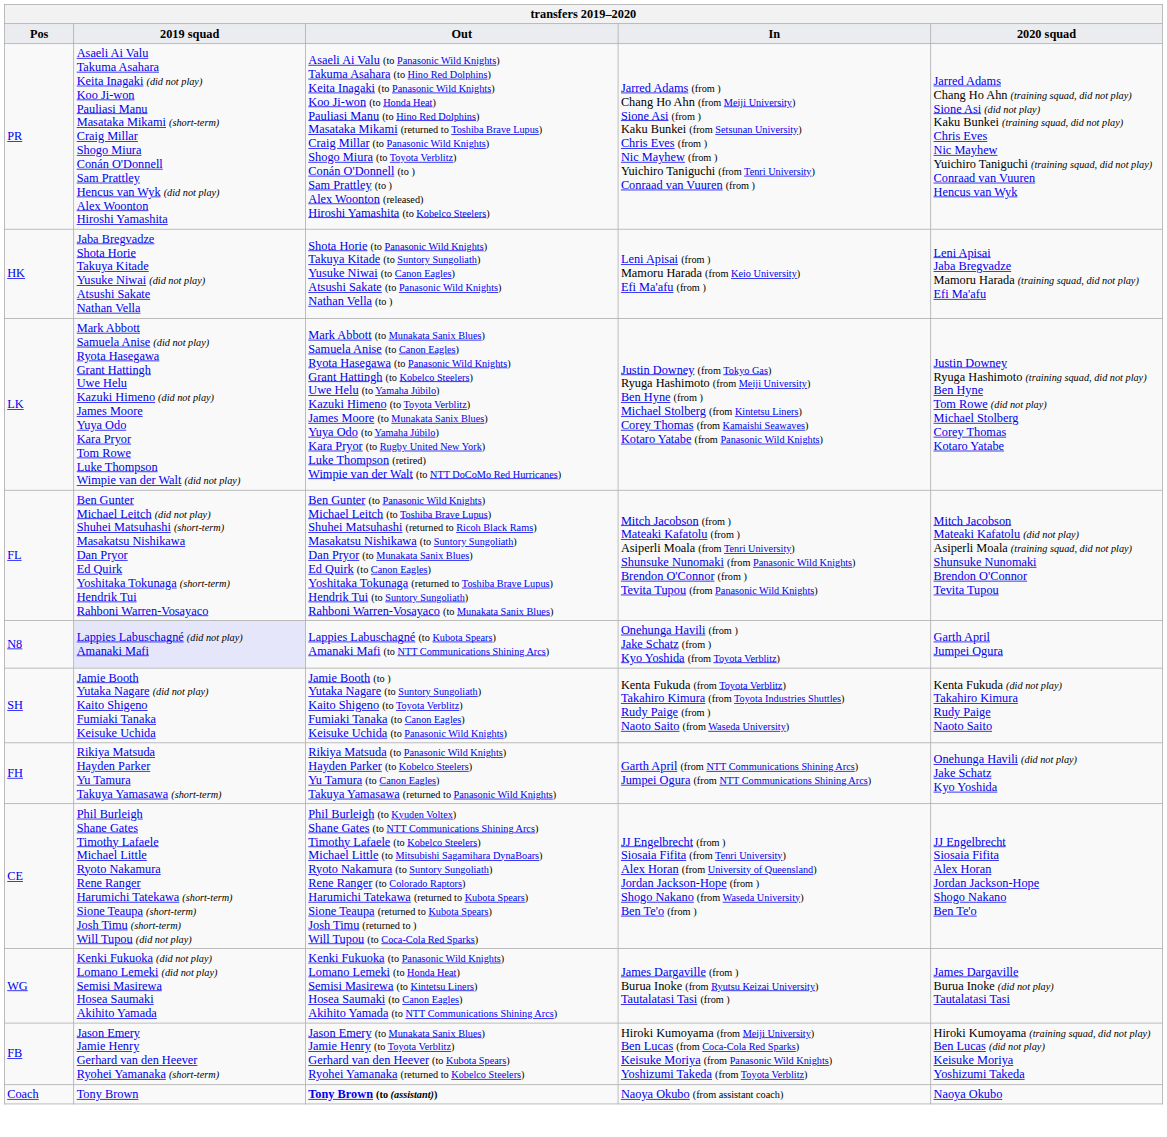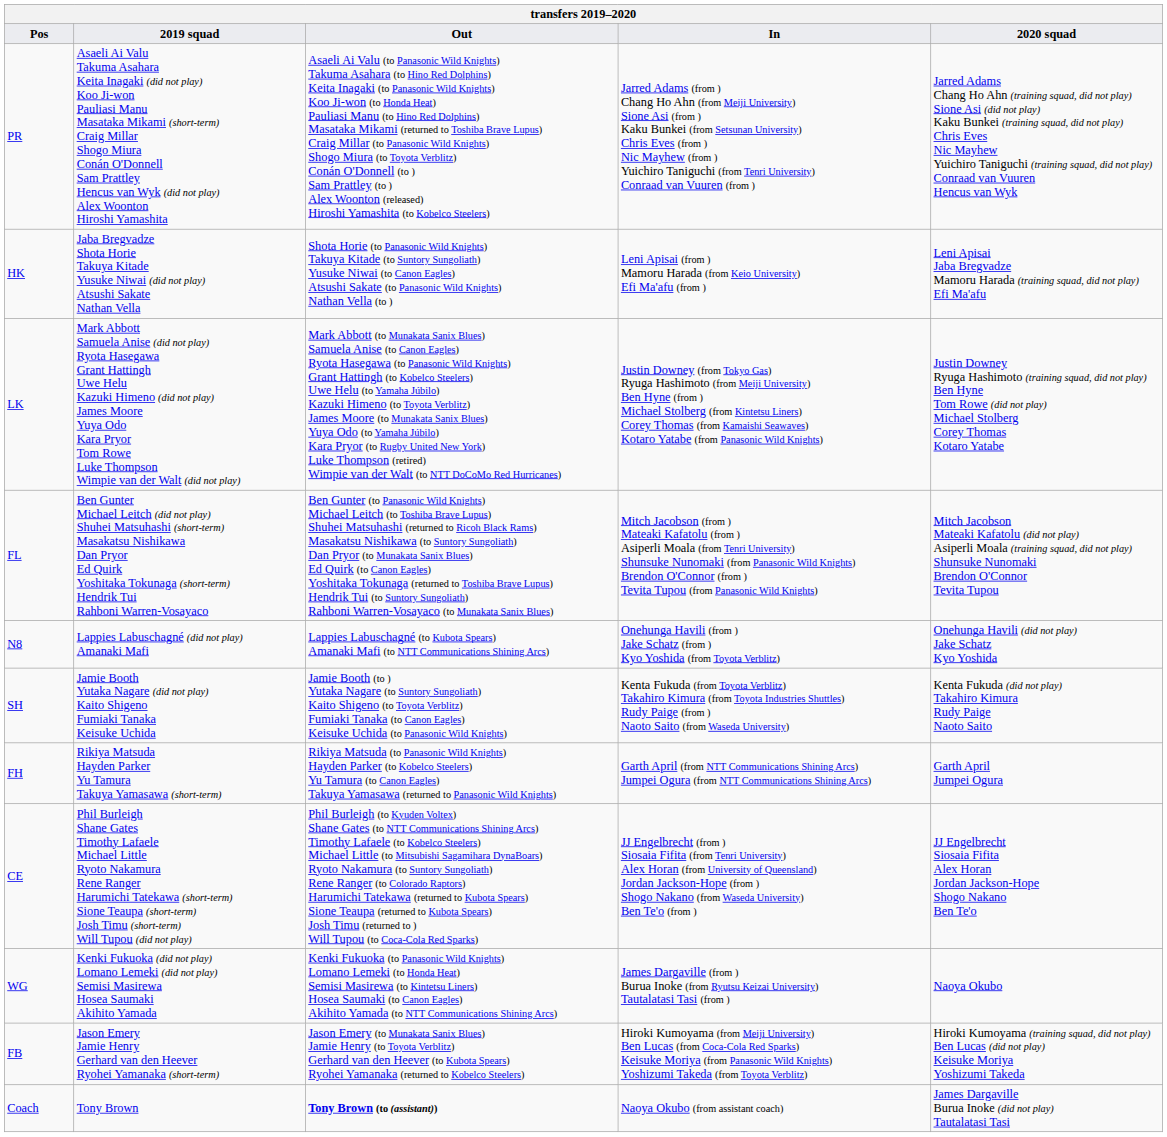 <table class="wikitable" style="text-align: left; width:95%">
 <tr>
 <th colspan="100%"> transfers 2019–2020</th>
 </tr>
 <tr>
 <th style="background:#ebecf0; width:6%;">Pos</th>
 <th style="background:#ebecf0; width:20%;">2019 squad</th>
 <th style="background:#ebecf0; width:27%;">Out</th>
 <th style="background:#ebecf0; width:27%;">In</th>
 <th style="background:#ebecf0; width:20%;">2020 squad</th>
 </tr>
 <tr>
 <td><a href='#'>PR</a></td>
 <td> <a href='#'>Asaeli Ai Valu</a> <br> <a href='#'>Takuma Asahara</a> <br> <a href='#'>Keita Inagaki</a> <small><em>(did not play)</em></small> <br> <a href='#'>Koo Ji-won</a> <br> <a href='#'>Pauliasi Manu</a> <br> <a href='#'>Masataka Mikami</a> <small><em>(short-term)</em></small> <br> <a href='#'>Craig Millar</a> <br> <a href='#'>Shogo Miura</a> <br> <a href='#'>Conán O'Donnell</a> <br> <a href='#'>Sam Prattley</a> <br> <a href='#'>Hencus van Wyk</a> <small><em>(did not play)</em></small> <br> <a href='#'>Alex Woonton</a> <br> <a href='#'>Hiroshi Yamashita</a></td>
 <td>  <a href='#'>Asaeli Ai Valu</a> <small>(to <a href='#'>Panasonic Wild Knights</a>)</small> <br>  <a href='#'>Takuma Asahara</a> <small>(to <a href='#'>Hino Red Dolphins</a>)</small> <br>  <a href='#'>Keita Inagaki</a> <small>(to <a href='#'>Panasonic Wild Knights</a>)</small> <br>  <a href='#'>Koo Ji-won</a> <small>(to <a href='#'>Honda Heat</a>)</small> <br>  <a href='#'>Pauliasi Manu</a> <small>(to <a href='#'>Hino Red Dolphins</a>)</small> <br>  <a href='#'>Masataka Mikami</a> <small>(returned to <a href='#'>Toshiba Brave Lupus</a>)</small> <br>  <a href='#'>Craig Millar</a> <small>(to <a href='#'>Panasonic Wild Knights</a>)</small> <br>  <a href='#'>Shogo Miura</a> <small>(to <a href='#'>Toyota Verblitz</a>)</small> <br>  <a href='#'>Conán O'Donnell</a> <small>(to )</small> <br>  <a href='#'>Sam Prattley</a> <small>(to )</small> <br>  <a href='#'>Alex Woonton</a> <small>(released)</small> <br>  <a href='#'>Hiroshi Yamashita</a> <small>(to <a href='#'>Kobelco Steelers</a>)</small></td>
 <td>  <a href='#'>Jarred Adams</a> <small>(from )</small> <br>  Chang Ho Ahn <small>(from <a href='#'>Meiji University</a>)</small> <br>  <a href='#'>Sione Asi</a> <small>(from )</small> <br>  Kaku Bunkei <small>(from <a href='#'>Setsunan University</a>)</small> <br>  <a href='#'>Chris Eves</a> <small>(from )</small> <br>  <a href='#'>Nic Mayhew</a> <small>(from )</small> <br>  Yuichiro Taniguchi <small>(from <a href='#'>Tenri University</a>)</small> <br>  <a href='#'>Conraad van Vuuren</a> <small>(from )</small></td>
 <td> <a href='#'>Jarred Adams</a> <br> Chang Ho Ahn <small><em>(training squad, did not play)</em></small> <br> <a href='#'>Sione Asi</a> <small><em>(did not play)</em></small> <br> Kaku Bunkei <small><em>(training squad, did not play)</em></small> <br> <a href='#'>Chris Eves</a> <br> <a href='#'>Nic Mayhew</a> <br> Yuichiro Taniguchi <small><em>(training squad, did not play)</em></small> <br> <a href='#'>Conraad van Vuuren</a> <br> <a href='#'>Hencus van Wyk</a></td>
 </tr>
 <tr>
 <td><a href='#'>HK</a></td>
 <td> <a href='#'>Jaba Bregvadze</a> <br> <a href='#'>Shota Horie</a> <br> <a href='#'>Takuya Kitade</a> <br> <a href='#'>Yusuke Niwai</a> <small><em>(did not play)</em></small> <br> <a href='#'>Atsushi Sakate</a> <br> <a href='#'>Nathan Vella</a></td>
 <td>  <a href='#'>Shota Horie</a> <small>(to <a href='#'>Panasonic Wild Knights</a>)</small> <br>  <a href='#'>Takuya Kitade</a> <small>(to <a href='#'>Suntory Sungoliath</a>)</small> <br>  <a href='#'>Yusuke Niwai</a> <small>(to <a href='#'>Canon Eagles</a>)</small> <br>  <a href='#'>Atsushi Sakate</a> <small>(to <a href='#'>Panasonic Wild Knights</a>)</small> <br>  <a href='#'>Nathan Vella</a> <small>(to )</small></td>
 <td>  <a href='#'>Leni Apisai</a> <small>(from )</small> <br>  Mamoru Harada <small>(from <a href='#'>Keio University</a>)</small> <br>  <a href='#'>Efi Ma'afu</a> <small>(from )</small></td>
 <td> <a href='#'>Leni Apisai</a> <br> <a href='#'>Jaba Bregvadze</a> <br> Mamoru Harada <small><em>(training squad, did not play)</em></small> <br> <a href='#'>Efi Ma'afu</a></td>
 </tr>
 <tr>
 <td><a href='#'>LK</a></td>
 <td> <a href='#'>Mark Abbott</a> <br> <a href='#'>Samuela Anise</a> <small><em>(did not play)</em></small> <br> <a href='#'>Ryota Hasegawa</a> <br> <a href='#'>Grant Hattingh</a> <br> <a href='#'>Uwe Helu</a> <br> <a href='#'>Kazuki Himeno</a> <small><em>(did not play)</em></small> <br> <a href='#'>James Moore</a> <br> <a href='#'>Yuya Odo</a> <br> <a href='#'>Kara Pryor</a> <br> <a href='#'>Tom Rowe</a> <br> <a href='#'>Luke Thompson</a> <br> <a href='#'>Wimpie van der Walt</a> <small><em>(did not play)</em></small></td>
 <td>  <a href='#'>Mark Abbott</a> <small>(to <a href='#'>Munakata Sanix Blues</a>)</small> <br>  <a href='#'>Samuela Anise</a> <small>(to <a href='#'>Canon Eagles</a>)</small> <br>  <a href='#'>Ryota Hasegawa</a> <small>(to <a href='#'>Panasonic Wild Knights</a>)</small> <br>  <a href='#'>Grant Hattingh</a> <small>(to <a href='#'>Kobelco Steelers</a>)</small> <br>  <a href='#'>Uwe Helu</a> <small>(to <a href='#'>Yamaha Júbilo</a>)</small> <br>  <a href='#'>Kazuki Himeno</a> <small>(to <a href='#'>Toyota Verblitz</a>)</small> <br>  <a href='#'>James Moore</a> <small>(to <a href='#'>Munakata Sanix Blues</a>)</small> <br>  <a href='#'>Yuya Odo</a> <small>(to <a href='#'>Yamaha Júbilo</a>)</small> <br>  <a href='#'>Kara Pryor</a> <small>(to  <a href='#'>Rugby United New York</a>)</small> <br>  <a href='#'>Luke Thompson</a> <small>(retired)</small> <br>  <a href='#'>Wimpie van der Walt</a> <small>(to <a href='#'>NTT DoCoMo Red Hurricanes</a>)</small></td>
 <td>  <a href='#'>Justin Downey</a> <small>(from <a href='#'>Tokyo Gas</a>)</small> <br>  Ryuga Hashimoto <small>(from <a href='#'>Meiji University</a>)</small> <br>  <a href='#'>Ben Hyne</a> <small>(from )</small> <br>  <a href='#'>Michael Stolberg</a> <small>(from <a href='#'>Kintetsu Liners</a>)</small> <br>  <a href='#'>Corey Thomas</a> <small>(from <a href='#'>Kamaishi Seawaves</a>)</small> <br>  <a href='#'>Kotaro Yatabe</a> <small>(from <a href='#'>Panasonic Wild Knights</a>)</small></td>
 <td> <a href='#'>Justin Downey</a> <br> Ryuga Hashimoto <small><em>(training squad, did not play)</em></small> <br> <a href='#'>Ben Hyne</a> <br> <a href='#'>Tom Rowe</a> <small><em>(did not play)</em></small> <br> <a href='#'>Michael Stolberg</a> <br> <a href='#'>Corey Thomas</a> <br> <a href='#'>Kotaro Yatabe</a></td>
 </tr>
 <tr>
 <td><a href='#'>FL</a></td>
 <td> <a href='#'>Ben Gunter</a> <br> <a href='#'>Michael Leitch</a> <small><em>(did not play)</em></small> <br> <a href='#'>Shuhei Matsuhashi</a> <small><em>(short-term)</em></small> <br> <a href='#'>Masakatsu Nishikawa</a> <br> <a href='#'>Dan Pryor</a> <br> <a href='#'>Ed Quirk</a> <br> <a href='#'>Yoshitaka Tokunaga</a> <small><em>(short-term)</em></small> <br> <a href='#'>Hendrik Tui</a> <br> <a href='#'>Rahboni Warren-Vosayaco</a></td>
 <td>  <a href='#'>Ben Gunter</a> <small>(to <a href='#'>Panasonic Wild Knights</a>)</small> <br>  <a href='#'>Michael Leitch</a> <small>(to <a href='#'>Toshiba Brave Lupus</a>)</small> <br>  <a href='#'>Shuhei Matsuhashi</a> <small>(returned to <a href='#'>Ricoh Black Rams</a>)</small> <br>  <a href='#'>Masakatsu Nishikawa</a> <small>(to <a href='#'>Suntory Sungoliath</a>)</small> <br>  <a href='#'>Dan Pryor</a> <small>(to <a href='#'>Munakata Sanix Blues</a>)</small> <br>  <a href='#'>Ed Quirk</a> <small>(to <a href='#'>Canon Eagles</a>)</small> <br>  <a href='#'>Yoshitaka Tokunaga</a> <small>(returned to <a href='#'>Toshiba Brave Lupus</a>)</small> <br>  <a href='#'>Hendrik Tui</a> <small>(to <a href='#'>Suntory Sungoliath</a>)</small> <br>  <a href='#'>Rahboni Warren-Vosayaco</a> <small>(to <a href='#'>Munakata Sanix Blues</a>)</small></td>
 <td>  <a href='#'>Mitch Jacobson</a> <small>(from )</small> <br>  <a href='#'>Mateaki Kafatolu</a> <small>(from )</small> <br>  Asiperli Moala <small>(from <a href='#'>Tenri University</a>)</small> <br>  <a href='#'>Shunsuke Nunomaki</a> <small>(from <a href='#'>Panasonic Wild Knights</a>)</small> <br>  <a href='#'>Brendon O'Connor</a> <small>(from )</small> <br>  <a href='#'>Tevita Tupou</a> <small>(from <a href='#'>Panasonic Wild Knights</a>)</small></td>
 <td> <a href='#'>Mitch Jacobson</a> <br> <a href='#'>Mateaki Kafatolu</a> <small><em>(did not play)</em></small> <br> Asiperli Moala <small><em>(training squad, did not play)</em></small> <br> <a href='#'>Shunsuke Nunomaki</a> <br> <a href='#'>Brendon O'Connor</a> <br> <a href='#'>Tevita Tupou</a></td>
 </tr>
 <tr>
 <td><a href='#'>N8</a></td>
-<td style="background: lavender;"> <a href='#'>Lappies Labuschagné</a> <small><em>(did not play)</em></small> <br> <a href='#'>Amanaki Mafi</a></td>
+<td> <a href='#'>Lappies Labuschagné</a> <small><em>(did not play)</em></small> <br> <a href='#'>Amanaki Mafi</a></td>
 <td>  <a href='#'>Lappies Labuschagné</a> <small>(to <a href='#'>Kubota Spears</a>)</small> <br>  <a href='#'>Amanaki Mafi</a> <small>(to <a href='#'>NTT Communications Shining Arcs</a>)</small></td>
 <td>  <a href='#'>Onehunga Havili</a> <small>(from )</small> <br>  <a href='#'>Jake Schatz</a> <small>(from )</small> <br>  <a href='#'>Kyo Yoshida</a> <small>(from <a href='#'>Toyota Verblitz</a>)</small></td>
-<td> <a href='#'>Garth April</a> <br> <a href='#'>Jumpei Ogura</a></td>
+<td> <a href='#'>Onehunga Havili</a> <small><em>(did not play)</em></small> <br> <a href='#'>Jake Schatz</a> <br> <a href='#'>Kyo Yoshida</a></td>
 </tr>
 <tr>
 <td><a href='#'>SH</a></td>
 <td> <a href='#'>Jamie Booth</a> <br> <a href='#'>Yutaka Nagare</a> <small><em>(did not play)</em></small> <br> <a href='#'>Kaito Shigeno</a> <br> <a href='#'>Fumiaki Tanaka</a> <br> <a href='#'>Keisuke Uchida</a></td>
 <td>  <a href='#'>Jamie Booth</a> <small>(to )</small> <br>  <a href='#'>Yutaka Nagare</a> <small>(to <a href='#'>Suntory Sungoliath</a>)</small> <br>  <a href='#'>Kaito Shigeno</a> <small>(to <a href='#'>Toyota Verblitz</a>)</small> <br>  <a href='#'>Fumiaki Tanaka</a> <small>(to <a href='#'>Canon Eagles</a>)</small> <br>  <a href='#'>Keisuke Uchida</a> <small>(to <a href='#'>Panasonic Wild Knights</a>)</small></td>
 <td>  Kenta Fukuda <small>(from <a href='#'>Toyota Verblitz</a>)</small> <br>  <a href='#'>Takahiro Kimura</a> <small>(from <a href='#'>Toyota Industries Shuttles</a>)</small> <br>  <a href='#'>Rudy Paige</a> <small>(from )</small> <br>  <a href='#'>Naoto Saito</a> <small>(from <a href='#'>Waseda University</a>)</small></td>
 <td> Kenta Fukuda <small><em>(did not play)</em></small> <br> <a href='#'>Takahiro Kimura</a> <br> <a href='#'>Rudy Paige</a> <br> <a href='#'>Naoto Saito</a></td>
 </tr>
 <tr>
 <td><a href='#'>FH</a></td>
 <td> <a href='#'>Rikiya Matsuda</a> <br> <a href='#'>Hayden Parker</a> <br> <a href='#'>Yu Tamura</a> <br> <a href='#'>Takuya Yamasawa</a> <small><em>(short-term)</em></small></td>
 <td>  <a href='#'>Rikiya Matsuda</a> <small>(to <a href='#'>Panasonic Wild Knights</a>)</small> <br>  <a href='#'>Hayden Parker</a> <small>(to <a href='#'>Kobelco Steelers</a>)</small> <br>  <a href='#'>Yu Tamura</a> <small>(to <a href='#'>Canon Eagles</a>)</small> <br>  <a href='#'>Takuya Yamasawa</a> <small>(returned to <a href='#'>Panasonic Wild Knights</a>)</small></td>
 <td>  <a href='#'>Garth April</a> <small>(from <a href='#'>NTT Communications Shining Arcs</a>)</small> <br>  <a href='#'>Jumpei Ogura</a> <small>(from <a href='#'>NTT Communications Shining Arcs</a>)</small></td>
-<td> <a href='#'>Onehunga Havili</a> <small><em>(did not play)</em></small> <br> <a href='#'>Jake Schatz</a> <br> <a href='#'>Kyo Yoshida</a></td>
+<td> <a href='#'>Garth April</a> <br> <a href='#'>Jumpei Ogura</a></td>
 </tr>
 <tr>
 <td><a href='#'>CE</a></td>
 <td> <a href='#'>Phil Burleigh</a> <br> <a href='#'>Shane Gates</a> <br> <a href='#'>Timothy Lafaele</a> <br> <a href='#'>Michael Little</a> <br> <a href='#'>Ryoto Nakamura</a> <br> <a href='#'>Rene Ranger</a> <br> <a href='#'>Harumichi Tatekawa</a> <small><em>(short-term)</em></small> <br> <a href='#'>Sione Teaupa</a> <small><em>(short-term)</em></small> <br> <a href='#'>Josh Timu</a> <small><em>(short-term)</em></small> <br> <a href='#'>Will Tupou</a> <small><em>(did not play)</em></small></td>
 <td>  <a href='#'>Phil Burleigh</a> <small>(to <a href='#'>Kyuden Voltex</a>)</small> <br>  <a href='#'>Shane Gates</a> <small>(to <a href='#'>NTT Communications Shining Arcs</a>)</small> <br>  <a href='#'>Timothy Lafaele</a> <small>(to <a href='#'>Kobelco Steelers</a>)</small> <br>  <a href='#'>Michael Little</a> <small>(to <a href='#'>Mitsubishi Sagamihara DynaBoars</a>)</small> <br>  <a href='#'>Ryoto Nakamura</a> <small>(to <a href='#'>Suntory Sungoliath</a>)</small> <br>  <a href='#'>Rene Ranger</a> <small>(to  <a href='#'>Colorado Raptors</a>)</small> <br>  <a href='#'>Harumichi Tatekawa</a> <small>(returned to <a href='#'>Kubota Spears</a>)</small> <br>  <a href='#'>Sione Teaupa</a> <small>(returned to <a href='#'>Kubota Spears</a>)</small> <br>  <a href='#'>Josh Timu</a> <small>(returned to )</small> <br>  <a href='#'>Will Tupou</a> <small>(to <a href='#'>Coca-Cola Red Sparks</a>)</small></td>
 <td>  <a href='#'>JJ Engelbrecht</a> <small>(from )</small> <br>  <a href='#'>Siosaia Fifita</a> <small>(from <a href='#'>Tenri University</a>)</small> <br>  <a href='#'>Alex Horan</a> <small>(from  <a href='#'>University of Queensland</a>)</small> <br>  <a href='#'>Jordan Jackson-Hope</a> <small>(from )</small> <br>  <a href='#'>Shogo Nakano</a> <small>(from <a href='#'>Waseda University</a>)</small> <br>  <a href='#'>Ben Te'o</a> <small>(from )</small></td>
 <td> <a href='#'>JJ Engelbrecht</a> <br> <a href='#'>Siosaia Fifita</a> <br> <a href='#'>Alex Horan</a> <br> <a href='#'>Jordan Jackson-Hope</a> <br> <a href='#'>Shogo Nakano</a> <br> <a href='#'>Ben Te'o</a></td>
 </tr>
 <tr>
 <td><a href='#'>WG</a></td>
 <td> <a href='#'>Kenki Fukuoka</a> <small><em>(did not play)</em></small> <br> <a href='#'>Lomano Lemeki</a> <small><em>(did not play)</em></small> <br> <a href='#'>Semisi Masirewa</a> <br> <a href='#'>Hosea Saumaki</a> <br> <a href='#'>Akihito Yamada</a></td>
 <td>  <a href='#'>Kenki Fukuoka</a> <small>(to <a href='#'>Panasonic Wild Knights</a>)</small> <br>  <a href='#'>Lomano Lemeki</a> <small>(to <a href='#'>Honda Heat</a>)</small> <br>  <a href='#'>Semisi Masirewa</a> <small>(to <a href='#'>Kintetsu Liners</a>)</small> <br>  <a href='#'>Hosea Saumaki</a> <small>(to <a href='#'>Canon Eagles</a>)</small> <br>  <a href='#'>Akihito Yamada</a> <small>(to <a href='#'>NTT Communications Shining Arcs</a>)</small></td>
 <td>  <a href='#'>James Dargaville</a> <small>(from )</small> <br>  Burua Inoke <small>(from <a href='#'>Ryutsu Keizai University</a>)</small> <br>  <a href='#'>Tautalatasi Tasi</a> <small>(from )</small></td>
-<td> <a href='#'>James Dargaville</a> <br> Burua Inoke <small><em>(did not play)</em></small> <br> <a href='#'>Tautalatasi Tasi</a></td>
+<td> <a href='#'>Naoya Okubo</a></td>
 </tr>
 <tr>
 <td><a href='#'>FB</a></td>
 <td> <a href='#'>Jason Emery</a> <br> <a href='#'>Jamie Henry</a> <br> <a href='#'>Gerhard van den Heever</a> <br> <a href='#'>Ryohei Yamanaka</a> <small><em>(short-term)</em></small></td>
 <td>  <a href='#'>Jason Emery</a> <small>(to <a href='#'>Munakata Sanix Blues</a>)</small> <br>  <a href='#'>Jamie Henry</a> <small>(to <a href='#'>Toyota Verblitz</a>)</small> <br>  <a href='#'>Gerhard van den Heever</a> <small>(to <a href='#'>Kubota Spears</a>)</small> <br>  <a href='#'>Ryohei Yamanaka</a> <small>(returned to <a href='#'>Kobelco Steelers</a>)</small></td>
 <td>  Hiroki Kumoyama <small>(from <a href='#'>Meiji University</a>)</small> <br>  <a href='#'>Ben Lucas</a> <small>(from <a href='#'>Coca-Cola Red Sparks</a>)</small> <br>  <a href='#'>Keisuke Moriya</a> <small>(from <a href='#'>Panasonic Wild Knights</a>)</small> <br>  <a href='#'>Yoshizumi Takeda</a> <small>(from <a href='#'>Toyota Verblitz</a>)</small></td>
 <td> Hiroki Kumoyama <small><em>(training squad, did not play)</em></small> <br> <a href='#'>Ben Lucas</a> <small><em>(did not play)</em></small> <br> <a href='#'>Keisuke Moriya</a> <br> <a href='#'>Yoshizumi Takeda</a></td>
 </tr>
 <tr>
 <td><a href='#'>Coach</a></td>
 <td> <a href='#'>Tony Brown</a></td>
 <td><strong>  <a href='#'>Tony Brown</a> <small>(to  <em>(assistant)</em>)</small></strong></td>
 <td>  <a href='#'>Naoya Okubo</a> <small>(from assistant coach)</small></td>
-<td> <a href='#'>Naoya Okubo</a></td>
+<td> <a href='#'>James Dargaville</a> <br> Burua Inoke <small><em>(did not play)</em></small> <br> <a href='#'>Tautalatasi Tasi</a></td>
 </tr>
 </table>
